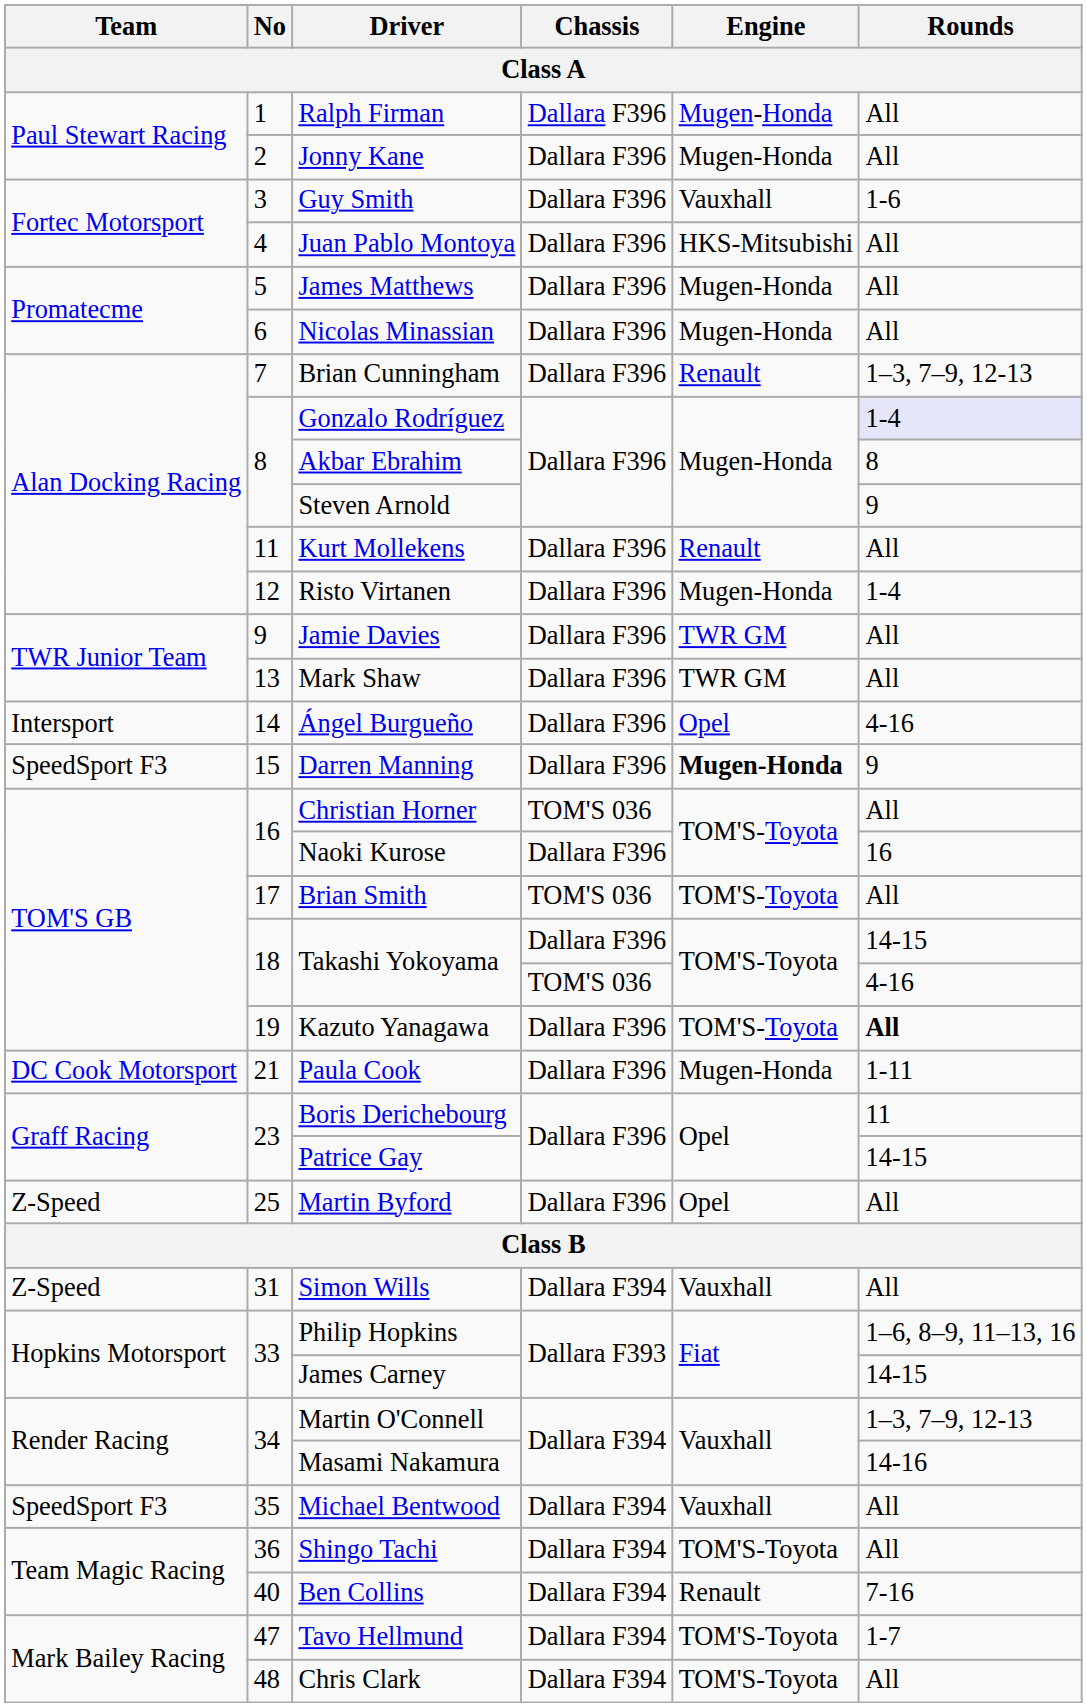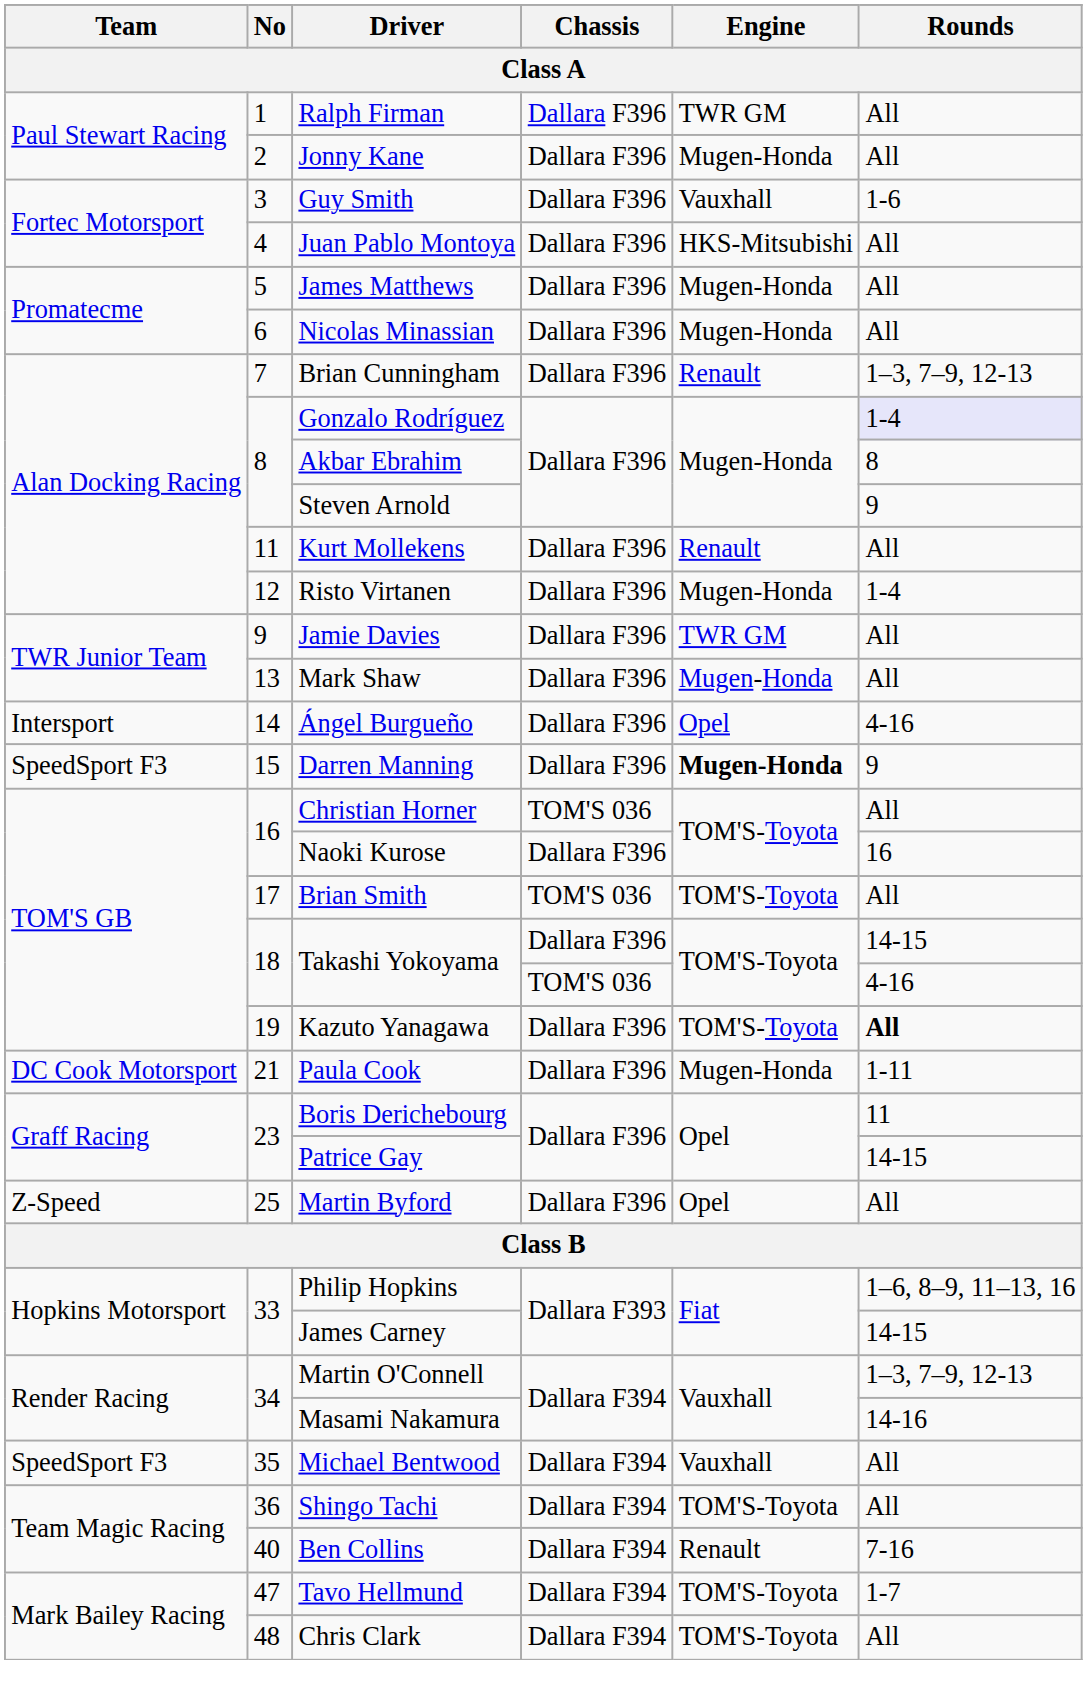 <table class="wikitable" style="font-size: 85%;">
 <tr>
 <th>Team</th>
 <th>No</th>
 <th>Driver</th>
 <th>Chassis</th>
 <th>Engine</th>
 <th>Rounds</th>
 </tr>
 <tr>
 <th colspan=6>Class A</th>
 </tr>
 <tr>
 <td rowspan=2> <a href='#'>Paul Stewart Racing</a></td>
 <td>1</td>
 <td> <a href='#'>Ralph Firman</a></td>
 <td nowrap><a href='#'>Dallara</a> F396</td>
-<td><a href='#'>Mugen</a>-<a href='#'>Honda</a></td>
+<td>TWR GM</td>
 <td>All</td>
 </tr>
 <tr>
 <td>2</td>
 <td> <a href='#'>Jonny Kane</a></td>
 <td>Dallara F396</td>
 <td>Mugen-Honda</td>
 <td>All</td>
 </tr>
 <tr>
 <td rowspan=2> <a href='#'>Fortec Motorsport</a></td>
 <td>3</td>
 <td> <a href='#'>Guy Smith</a></td>
 <td>Dallara F396</td>
 <td>Vauxhall</td>
 <td>1-6</td>
 </tr>
 <tr>
 <td>4</td>
 <td nowrap> <a href='#'>Juan Pablo Montoya</a></td>
 <td>Dallara F396</td>
 <td>HKS-Mitsubishi</td>
 <td>All</td>
 </tr>
 <tr>
 <td rowspan=2> <a href='#'>Promatecme</a></td>
 <td>5</td>
 <td> <a href='#'>James Matthews</a></td>
 <td>Dallara F396</td>
 <td>Mugen-Honda</td>
 <td>All</td>
 </tr>
 <tr>
 <td>6</td>
 <td> <a href='#'>Nicolas Minassian</a></td>
 <td>Dallara F396</td>
 <td>Mugen-Honda</td>
 <td>All</td>
 </tr>
 <tr>
 <td rowspan=6 nowrap> <a href='#'>Alan Docking Racing</a></td>
 <td>7</td>
 <td> Brian Cunningham</td>
 <td>Dallara F396</td>
 <td><a href='#'>Renault</a></td>
 <td>1–3, 7–9, 12-13</td>
 </tr>
 <tr>
 <td rowspan=3>8</td>
 <td> <a href='#'>Gonzalo Rodríguez</a></td>
 <td rowspan=3>Dallara F396</td>
 <td rowspan=3>Mugen-Honda</td>
 <td style="background: lavender;">1-4</td>
 </tr>
 <tr>
 <td> <a href='#'>Akbar Ebrahim</a></td>
 <td>8</td>
 </tr>
 <tr>
 <td> Steven Arnold</td>
 <td>9</td>
 </tr>
 <tr>
 <td>11</td>
 <td> <a href='#'>Kurt Mollekens</a></td>
 <td>Dallara F396</td>
 <td><a href='#'>Renault</a></td>
 <td>All</td>
 </tr>
 <tr>
 <td>12</td>
 <td> Risto Virtanen</td>
 <td>Dallara F396</td>
 <td>Mugen-Honda</td>
 <td>1-4</td>
 </tr>
 <tr>
 <td rowspan=2> <a href='#'>TWR Junior Team</a></td>
 <td>9</td>
 <td> <a href='#'>Jamie Davies</a></td>
 <td>Dallara F396</td>
 <td><a href='#'>TWR GM</a></td>
 <td>All</td>
 </tr>
 <tr>
 <td>13</td>
 <td> Mark Shaw</td>
 <td>Dallara F396</td>
-<td>TWR GM</td>
+<td><a href='#'>Mugen</a>-<a href='#'>Honda</a></td>
 <td>All</td>
 </tr>
 <tr>
 <td> Intersport</td>
 <td>14</td>
 <td> <a href='#'>Ángel Burgueño</a></td>
 <td>Dallara F396</td>
 <td><a href='#'>Opel</a></td>
 <td>4-16</td>
 </tr>
 <tr>
 <td> SpeedSport F3</td>
 <td>15</td>
 <td> <a href='#'>Darren Manning</a></td>
 <td>Dallara F396</td>
 <td><strong>Mugen-Honda</strong></td>
 <td>9</td>
 </tr>
 <tr>
 <td rowspan=6> <a href='#'>TOM'S GB</a></td>
 <td rowspan=2>16</td>
 <td> <a href='#'>Christian Horner</a></td>
 <td>TOM'S 036</td>
 <td rowspan=2>TOM'S-<a href='#'>Toyota</a></td>
 <td>All</td>
 </tr>
 <tr>
 <td> Naoki Kurose</td>
 <td>Dallara F396</td>
 <td>16</td>
 </tr>
 <tr>
 <td>17</td>
 <td> <a href='#'>Brian Smith</a></td>
 <td>TOM'S 036</td>
 <td>TOM'S-<a href='#'>Toyota</a></td>
 <td>All</td>
 </tr>
 <tr>
 <td rowspan=2>18</td>
 <td rowspan=2> Takashi Yokoyama</td>
 <td>Dallara F396</td>
 <td rowspan=2>TOM'S-Toyota</td>
 <td>14-15</td>
 </tr>
 <tr>
 <td>TOM'S 036</td>
 <td>4-16</td>
 </tr>
 <tr>
 <td>19</td>
 <td> Kazuto Yanagawa</td>
 <td>Dallara F396</td>
 <td>TOM'S-<a href='#'>Toyota</a></td>
 <td><strong>All</strong></td>
 </tr>
 <tr>
 <td> <a href='#'>DC Cook Motorsport</a></td>
 <td>21</td>
 <td> <a href='#'>Paula Cook</a></td>
 <td>Dallara F396</td>
 <td>Mugen-Honda</td>
 <td>1-11</td>
 </tr>
 <tr>
 <td rowspan=2> <a href='#'>Graff Racing</a></td>
 <td rowspan=2>23</td>
 <td> <a href='#'>Boris Derichebourg</a></td>
 <td rowspan=2>Dallara F396</td>
 <td rowspan=2>Opel</td>
 <td>11</td>
 </tr>
 <tr>
 <td> <a href='#'>Patrice Gay</a></td>
 <td>14-15</td>
 </tr>
 <tr>
 <td> Z-Speed</td>
 <td>25</td>
 <td> <a href='#'>Martin Byford</a></td>
 <td>Dallara F396</td>
 <td>Opel</td>
 <td>All</td>
 </tr>
 <tr>
 <th colspan=6>Class B</th>
 </tr>
 <tr>
-<td> Z-Speed</td>
-<td>31</td>
-<td> <a href='#'>Simon Wills</a></td>
-<td>Dallara F394</td>
-<td>Vauxhall</td>
-<td>All</td>
-</tr>
-<tr>
 <td rowspan=2> Hopkins Motorsport</td>
 <td rowspan=2>33</td>
 <td> Philip Hopkins</td>
 <td rowspan=2>Dallara F393</td>
 <td rowspan=2><a href='#'>Fiat</a></td>
 <td nowrap>1–6, 8–9, 11–13, 16</td>
 </tr>
 <tr>
 <td> James Carney</td>
 <td>14-15</td>
 </tr>
 <tr>
 <td rowspan=2> Render Racing</td>
 <td rowspan=2>34</td>
 <td> Martin O'Connell</td>
 <td rowspan=2>Dallara F394</td>
 <td rowspan=2>Vauxhall</td>
 <td>1–3, 7–9, 12-13</td>
 </tr>
 <tr>
 <td> Masami Nakamura</td>
 <td>14-16</td>
 </tr>
 <tr>
 <td> SpeedSport F3</td>
 <td>35</td>
 <td> <a href='#'>Michael Bentwood</a></td>
 <td>Dallara F394</td>
 <td>Vauxhall</td>
 <td>All</td>
 </tr>
 <tr>
 <td rowspan=2> Team Magic Racing</td>
 <td>36</td>
 <td> <a href='#'>Shingo Tachi</a></td>
 <td>Dallara F394</td>
 <td>TOM'S-Toyota</td>
 <td>All</td>
 </tr>
 <tr>
 <td>40</td>
 <td> <a href='#'>Ben Collins</a></td>
 <td>Dallara F394</td>
 <td>Renault</td>
 <td>7-16</td>
 </tr>
 <tr>
 <td rowspan=2> Mark Bailey Racing</td>
 <td>47</td>
 <td> <a href='#'>Tavo Hellmund</a></td>
 <td>Dallara F394</td>
 <td>TOM'S-Toyota</td>
 <td>1-7</td>
 </tr>
 <tr>
 <td>48</td>
 <td> Chris Clark</td>
 <td>Dallara F394</td>
 <td>TOM'S-Toyota</td>
 <td>All</td>
 </tr>
 </table>
